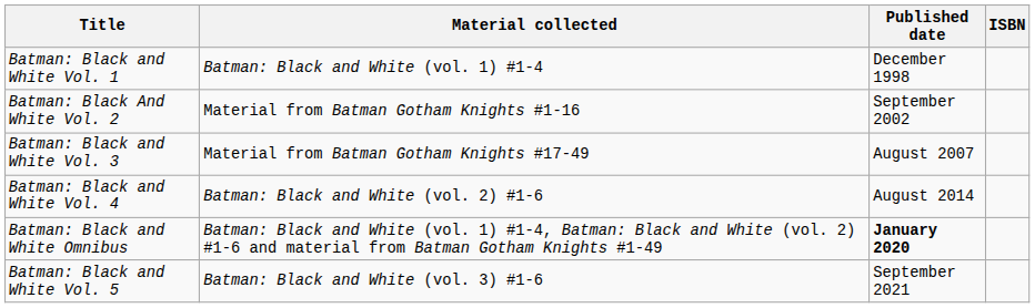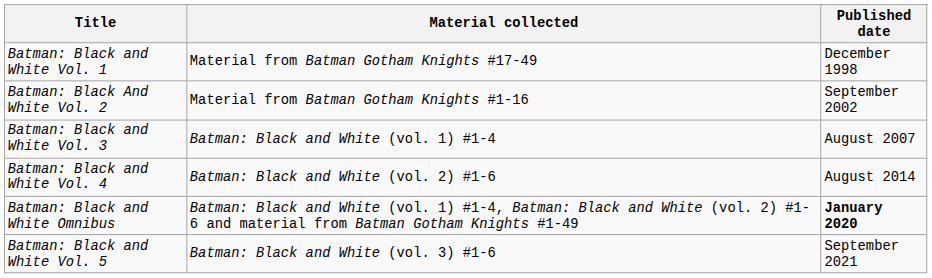 <table class="wikitable">
 <tr>
 <th>Title</th>
 <th>Material collected</th>
 <th>Published date</th>
-<th>ISBN</th>
 </tr>
 <tr>
 <td><em>Batman: Black and White Vol. 1</em></td>
-<td><em>Batman: Black and White</em> (vol. 1) #1-4</td>
+<td>Material from <em>Batman Gotham Knights</em> #17-49</td>
 <td>December 1998</td>
-<td></td>
 </tr>
 <tr>
 <td><em>Batman: Black And White Vol. 2</em></td>
 <td>Material from <em>Batman Gotham Knights</em> #1-16</td>
 <td>September 2002</td>
-<td></td>
 </tr>
 <tr>
 <td><em>Batman: Black and White Vol. 3</em></td>
-<td>Material from <em>Batman Gotham Knights</em> #17-49</td>
+<td><em>Batman: Black and White</em> (vol. 1) #1-4</td>
 <td>August 2007</td>
-<td></td>
 </tr>
 <tr>
 <td><em>Batman: Black and White Vol. 4</em></td>
 <td><em>Batman: Black and White</em> (vol. 2) #1-6</td>
 <td>August 2014</td>
-<td></td>
 </tr>
 <tr>
 <td><em>Batman: Black and White Omnibus</em></td>
 <td><em>Batman: Black and White</em> (vol. 1) #1-4, <em>Batman: Black and White</em> (vol. 2) #1-6 and material from <em>Batman Gotham Knights</em> #1-49</td>
 <td><strong>January 2020</strong></td>
-<td></td>
 </tr>
 <tr>
 <td><em>Batman: Black and White Vol. 5</em></td>
 <td><em>Batman: Black and White</em> (vol. 3) #1-6</td>
 <td>September 2021</td>
-<td></td>
 </tr>
 </table>
